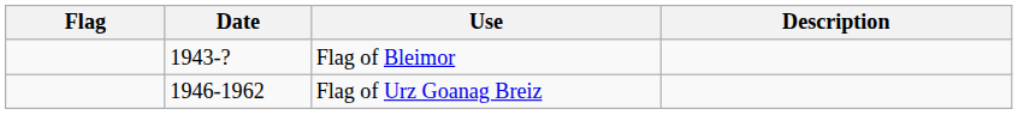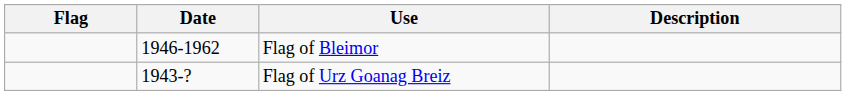 <table class="wikitable">
 <tr style="background:#efefef;">
 <th style="width:110px;">Flag</th>
 <th style="width:100px;">Date</th>
 <th style="width:250px;">Use</th>
 <th style="width:250px;">Description</th>
 </tr>
 <tr>
 <td><br></td>
-<td>1943-?</td>
+<td>1946-1962</td>
 <td>Flag of <a href='#'>Bleimor</a></td>
 <td></td>
 </tr>
 <tr>
 <td></td>
-<td>1946-1962</td>
+<td>1943-?</td>
 <td>Flag of <a href='#'>Urz Goanag Breiz</a></td>
 <td></td>
 </tr>
 </table>
